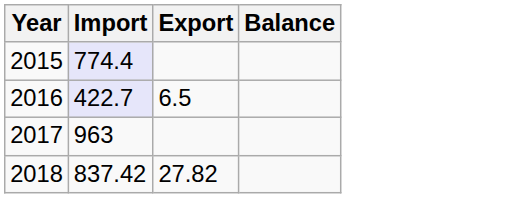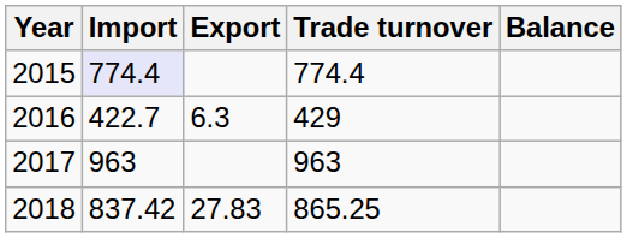 <table class="wikitable">
 <tr>
 <th>Year</th>
 <th>Import</th>
 <th>Export</th>
+<th>Trade turnover</th>
 <th>Balance</th>
 </tr>
 <tr>
 <td>2015</td>
 <td style="background: lavender;">774.4</td>
 <td></td>
+<td>774.4</td>
 <td></td>
 </tr>
 <tr>
 <td>2016</td>
-<td style="background: lavender;">422.7</td>
-<td>6.5</td>
+<td>422.7</td>
+<td>6.3</td>
+<td>429</td>
 <td></td>
 </tr>
 <tr>
 <td>2017</td>
 <td>963</td>
 <td></td>
+<td>963</td>
 <td></td>
 </tr>
 <tr>
 <td>2018</td>
 <td>837.42</td>
-<td>27.82</td>
+<td>27.83</td>
+<td>865.25</td>
 <td></td>
 </tr>
 </table>
